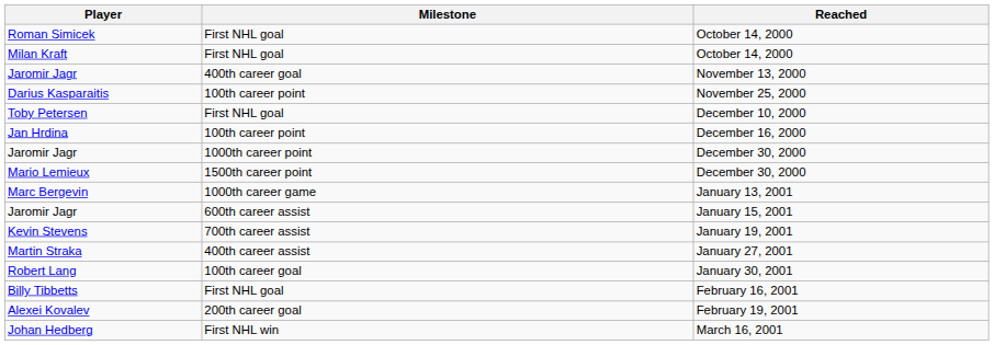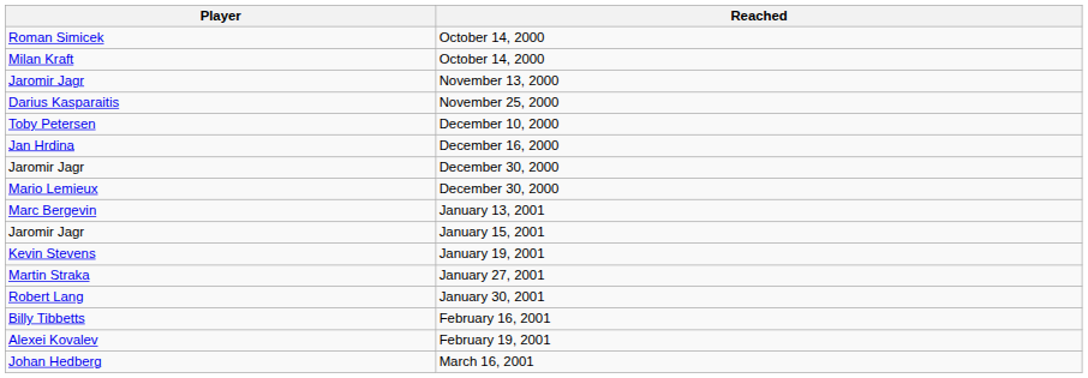 <table class="wikitable sortable" style="width:100%;">
 <tr align=center>
 <th style="width:20%;">Player</th>
-<th style="width:50%;">Milestone</th>
 <th style="width:30%;" data-sort-type="date">Reached</th>
 </tr>
 <tr>
 <td><a href='#'>Roman Simicek</a></td>
-<td>First NHL goal</td>
 <td>October 14, 2000</td>
 </tr>
 <tr>
 <td><a href='#'>Milan Kraft</a></td>
-<td>First NHL goal</td>
 <td>October 14, 2000</td>
 </tr>
 <tr>
 <td><a href='#'>Jaromir Jagr</a></td>
-<td>400th career goal</td>
 <td>November 13, 2000</td>
 </tr>
 <tr>
 <td><a href='#'>Darius Kasparaitis</a></td>
-<td>100th career point</td>
 <td>November 25, 2000</td>
 </tr>
 <tr>
 <td><a href='#'>Toby Petersen</a></td>
-<td>First NHL goal</td>
 <td>December 10, 2000</td>
 </tr>
 <tr>
 <td><a href='#'>Jan Hrdina</a></td>
-<td>100th career point</td>
 <td>December 16, 2000</td>
 </tr>
 <tr>
 <td>Jaromir Jagr</td>
-<td>1000th career point</td>
 <td>December 30, 2000</td>
 </tr>
 <tr>
 <td><a href='#'>Mario Lemieux</a></td>
-<td>1500th career point</td>
 <td>December 30, 2000</td>
 </tr>
 <tr>
 <td><a href='#'>Marc Bergevin</a></td>
-<td>1000th career game</td>
 <td>January 13, 2001</td>
 </tr>
 <tr>
 <td>Jaromir Jagr</td>
-<td>600th career assist</td>
 <td>January 15, 2001</td>
 </tr>
 <tr>
 <td><a href='#'>Kevin Stevens</a></td>
-<td>700th career assist</td>
 <td>January 19, 2001</td>
 </tr>
 <tr>
 <td><a href='#'>Martin Straka</a></td>
-<td>400th career assist</td>
 <td>January 27, 2001</td>
 </tr>
 <tr>
 <td><a href='#'>Robert Lang</a></td>
-<td>100th career goal</td>
 <td>January 30, 2001</td>
 </tr>
 <tr>
 <td><a href='#'>Billy Tibbetts</a></td>
-<td>First NHL goal</td>
 <td>February 16, 2001</td>
 </tr>
 <tr>
 <td><a href='#'>Alexei Kovalev</a></td>
-<td>200th career goal</td>
 <td>February 19, 2001</td>
 </tr>
 <tr>
 <td><a href='#'>Johan Hedberg</a></td>
-<td>First NHL win</td>
 <td>March 16, 2001</td>
 </tr>
 </table>
